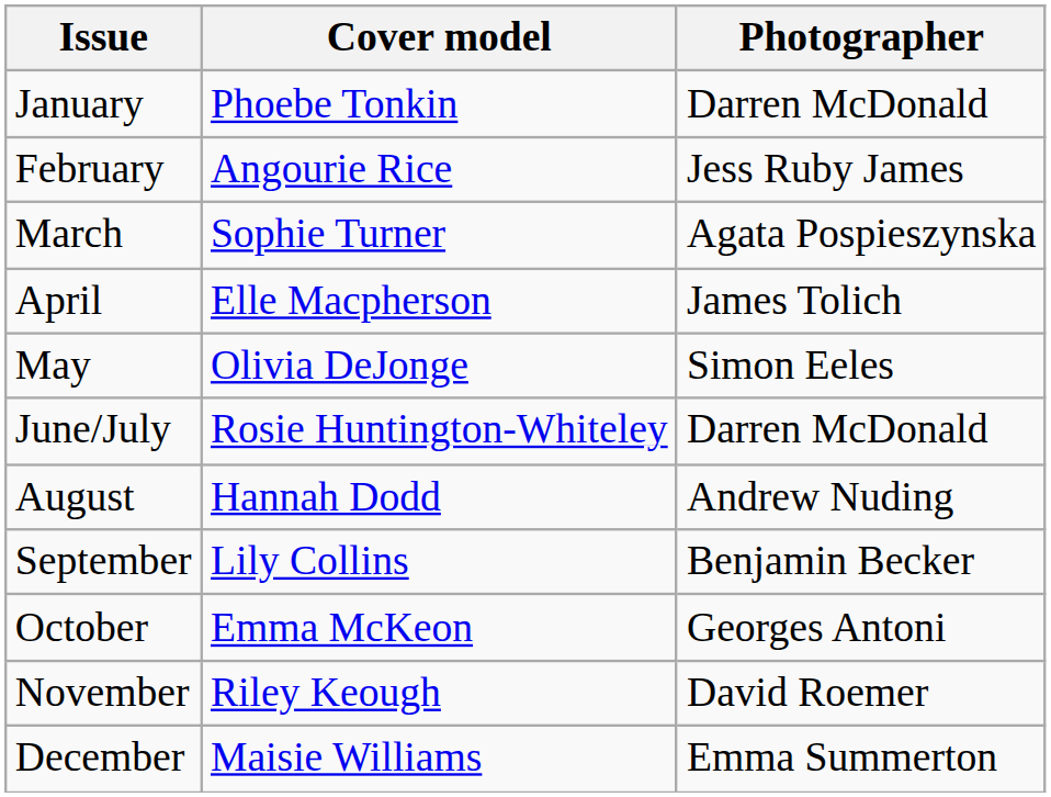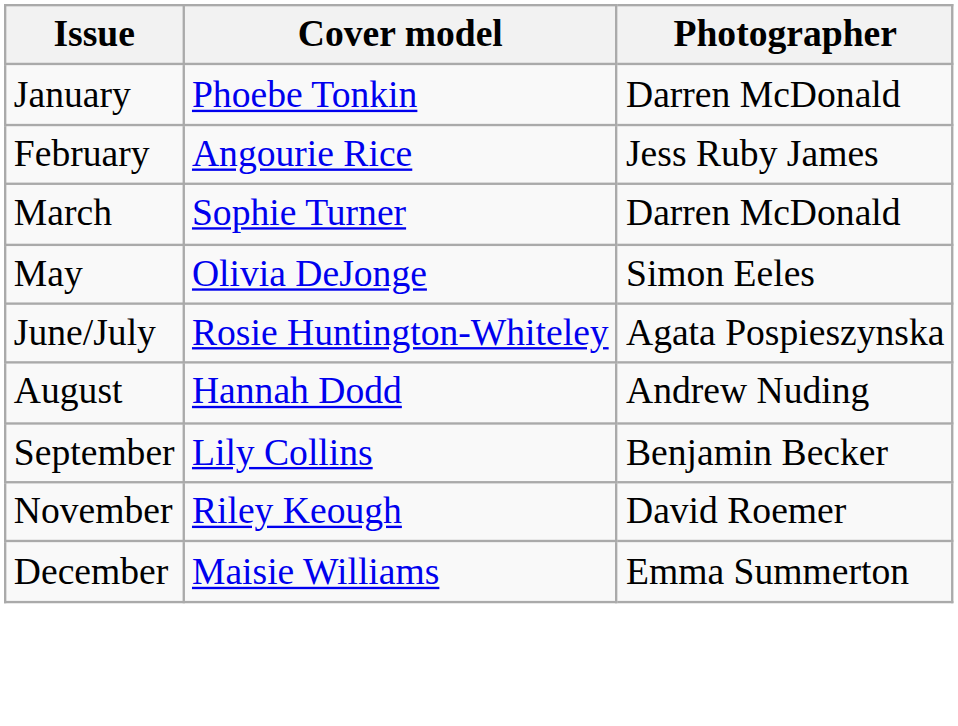 <table class="sortable wikitable">
 <tr>
 <th>Issue</th>
 <th>Cover model</th>
 <th>Photographer</th>
 </tr>
 <tr>
 <td>January</td>
 <td><a href='#'>Phoebe Tonkin</a></td>
 <td>Darren McDonald</td>
 </tr>
 <tr>
 <td>February</td>
 <td><a href='#'>Angourie Rice</a></td>
 <td>Jess Ruby James</td>
 </tr>
 <tr>
 <td>March</td>
 <td><a href='#'>Sophie Turner</a></td>
-<td>Agata Pospieszynska</td>
-</tr>
-<tr>
-<td>April</td>
-<td><a href='#'>Elle Macpherson</a></td>
-<td>James Tolich</td>
+<td>Darren McDonald</td>
 </tr>
 <tr>
 <td>May</td>
 <td><a href='#'>Olivia DeJonge</a></td>
 <td>Simon Eeles</td>
 </tr>
 <tr>
 <td>June/July</td>
 <td><a href='#'>Rosie Huntington-Whiteley</a></td>
-<td>Darren McDonald</td>
+<td>Agata Pospieszynska</td>
 </tr>
 <tr>
 <td>August</td>
 <td><a href='#'>Hannah Dodd</a></td>
 <td>Andrew Nuding</td>
 </tr>
 <tr>
 <td>September</td>
 <td><a href='#'>Lily Collins</a></td>
 <td>Benjamin Becker</td>
 </tr>
 <tr>
-<td>October</td>
-<td><a href='#'>Emma McKeon</a></td>
-<td>Georges Antoni</td>
-</tr>
-<tr>
 <td>November</td>
 <td><a href='#'>Riley Keough</a></td>
 <td>David Roemer</td>
 </tr>
 <tr>
 <td>December</td>
 <td><a href='#'>Maisie Williams</a></td>
 <td>Emma Summerton</td>
 </tr>
 </table>
